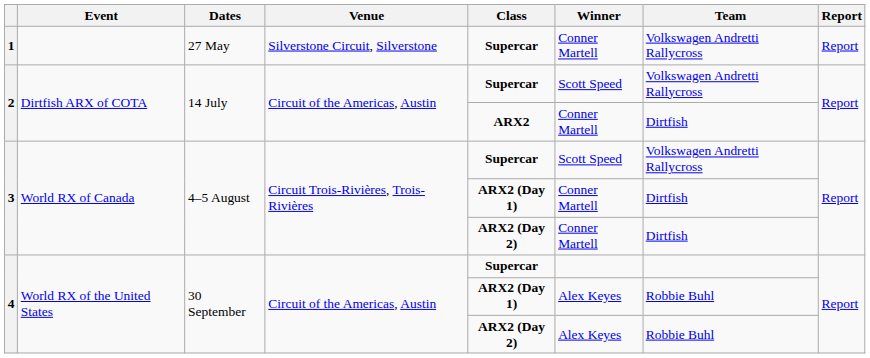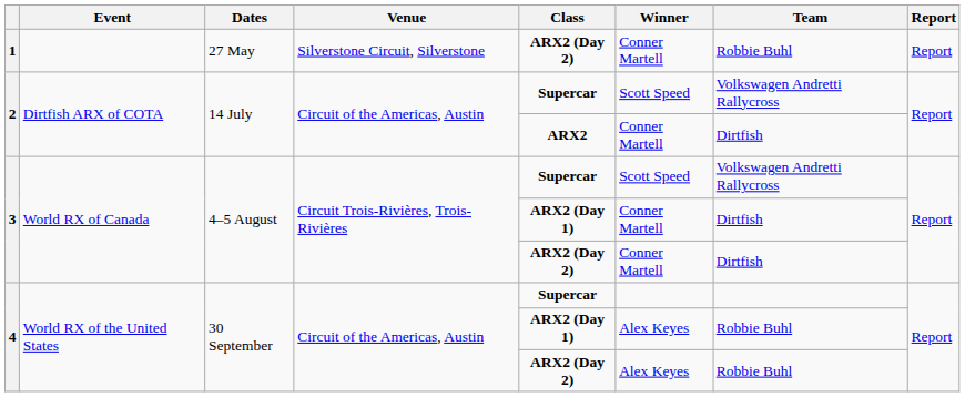 <table class="wikitable" style="font-size:85%;">
 <tr>
 <th></th>
 <th>Event</th>
 <th>Dates</th>
 <th>Venue</th>
 <th>Class</th>
 <th>Winner</th>
 <th>Team</th>
 <th>Report</th>
 </tr>
 <tr>
 <th>1</th>
 <td></td>
 <td>27 May</td>
 <td><a href='#'>Silverstone Circuit</a>, <a href='#'>Silverstone</a></td>
-<td style="text-align:center;"><strong><span>Supercar</span></strong></td>
+<td style="text-align:center;"><strong><span>ARX2 (Day 2)</span></strong></td>
 <td> <a href='#'>Conner Martell</a></td>
-<td> <a href='#'>Volkswagen Andretti Rallycross</a></td>
+<td> <a href='#'>Robbie Buhl</a></td>
 <td><a href='#'>Report</a></td>
 </tr>
 <tr>
 <th rowspan=2>2</th>
 <td rowspan=2> <a href='#'>Dirtfish ARX of COTA</a></td>
 <td rowspan=2>14 July</td>
 <td rowspan=2><a href='#'>Circuit of the Americas</a>, <a href='#'>Austin</a></td>
 <td style="text-align:center;"><strong><span>Supercar</span></strong></td>
 <td> <a href='#'>Scott Speed</a></td>
 <td> <a href='#'>Volkswagen Andretti Rallycross</a></td>
 <td rowspan=2><a href='#'>Report</a></td>
 </tr>
 <tr>
 <td style="text-align:center;"><strong><span>ARX2</span></strong></td>
 <td> <a href='#'>Conner Martell</a></td>
 <td> <a href='#'>Dirtfish</a></td>
 </tr>
 <tr>
 <th rowspan=3>3</th>
 <td rowspan=3> <a href='#'>World RX of Canada</a></td>
 <td rowspan=3>4–5 August</td>
 <td rowspan=3><a href='#'>Circuit Trois-Rivières</a>, <a href='#'>Trois-Rivières</a></td>
 <td style="text-align:center;"><strong><span>Supercar</span></strong></td>
 <td> <a href='#'>Scott Speed</a></td>
 <td> <a href='#'>Volkswagen Andretti Rallycross</a></td>
 <td rowspan=3><a href='#'>Report</a></td>
 </tr>
 <tr>
 <td style="text-align:center;"><strong><span>ARX2 (Day 1)</span></strong></td>
 <td> <a href='#'>Conner Martell</a></td>
 <td> <a href='#'>Dirtfish</a></td>
 </tr>
 <tr>
 <td style="text-align:center;"><strong><span>ARX2 (Day 2)</span></strong></td>
 <td> <a href='#'>Conner Martell</a></td>
 <td> <a href='#'>Dirtfish</a></td>
 </tr>
 <tr>
 <th rowspan=3>4</th>
 <td rowspan=3> <a href='#'>World RX of the United States</a></td>
 <td rowspan=3>30 September</td>
 <td rowspan=3><a href='#'>Circuit of the Americas</a>, <a href='#'>Austin</a></td>
 <td style="text-align:center;"><strong><span>Supercar</span></strong></td>
 <td></td>
 <td></td>
 <td rowspan=3><a href='#'>Report</a></td>
 </tr>
 <tr>
 <td style="text-align:center;"><strong><span>ARX2 (Day 1)</span></strong></td>
 <td> <a href='#'>Alex Keyes</a></td>
 <td> <a href='#'>Robbie Buhl</a></td>
 </tr>
 <tr>
 <td style="text-align:center;"><strong><span>ARX2 (Day 2)</span></strong></td>
 <td> <a href='#'>Alex Keyes</a></td>
 <td> <a href='#'>Robbie Buhl</a></td>
 </tr>
 </table>
